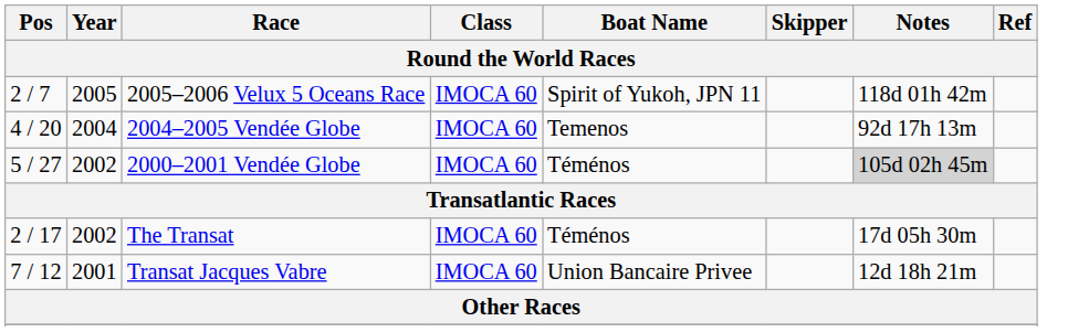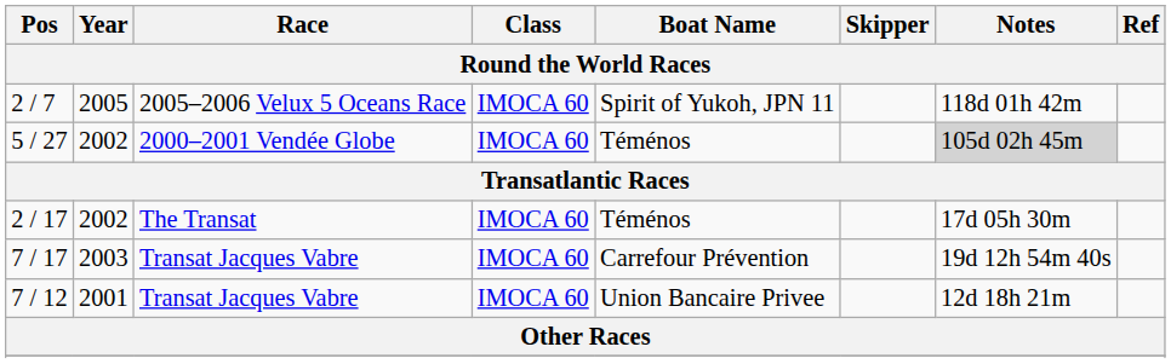 <table class="wikitable sortable">
 <tr>
 <th>Pos</th>
 <th>Year</th>
 <th>Race</th>
 <th>Class</th>
 <th>Boat Name</th>
 <th>Skipper</th>
 <th>Notes</th>
 <th>Ref</th>
 </tr>
 <tr>
 <th colspan = 8><strong>Round the World Races</strong></th>
 </tr>
 <tr>
 <td>2 / 7</td>
 <td>2005</td>
 <td>2005–2006 <a href='#'>Velux 5 Oceans Race</a></td>
 <td><a href='#'>IMOCA 60</a></td>
 <td>Spirit of Yukoh, JPN 11</td>
 <td></td>
 <td>118d 01h 42m</td>
-<td></td>
-</tr>
-<tr>
-<td>4 / 20</td>
-<td>2004</td>
-<td><a href='#'>2004–2005 Vendée Globe</a></td>
-<td><a href='#'>IMOCA 60</a></td>
-<td>Temenos</td>
-<td></td>
-<td>92d 17h 13m</td>
 <td></td>
 </tr>
 <tr>
 <td>5 / 27</td>
 <td>2002</td>
 <td><a href='#'>2000–2001 Vendée Globe</a></td>
 <td><a href='#'>IMOCA 60</a></td>
 <td>Téménos</td>
 <td></td>
 <td style="background: lightgrey;">105d 02h 45m</td>
 <td></td>
 </tr>
 <tr>
 <th colspan = 8><strong>Transatlantic Races</strong></th>
 </tr>
 <tr>
 <td>2 / 17</td>
 <td>2002</td>
 <td><a href='#'>The Transat</a></td>
 <td><a href='#'>IMOCA 60</a></td>
 <td>Téménos</td>
 <td><br></td>
 <td>17d 05h 30m</td>
 <td></td>
 </tr>
 <tr>
+<td>7 / 17</td>
+<td>2003</td>
+<td><a href='#'>Transat Jacques Vabre</a></td>
+<td><a href='#'>IMOCA 60</a></td>
+<td>Carrefour Prévention</td>
+<td><br></td>
+<td>19d 12h 54m 40s</td>
+<td></td>
+</tr>
+<tr>
 <td>7 / 12</td>
 <td>2001</td>
 <td><a href='#'>Transat Jacques Vabre</a></td>
 <td><a href='#'>IMOCA 60</a></td>
 <td>Union Bancaire Privee</td>
 <td><br></td>
 <td>12d 18h 21m</td>
 <td></td>
 </tr>
 <tr>
 <th colspan = 8><strong>Other Races</strong></th>
 </tr>
 <tr>
 </tr>
 <tr>
 </tr>
 </table>
